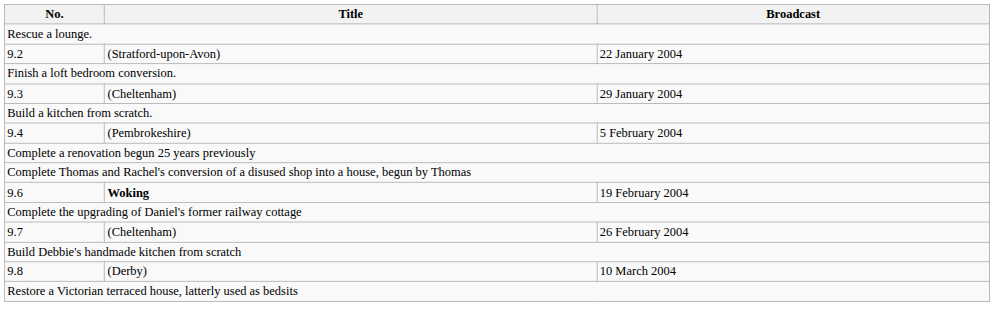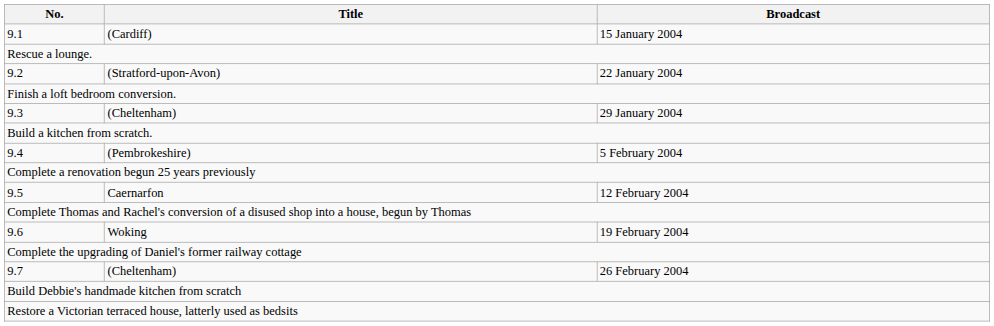 <table class="wikitable" style="width:100%;">
 <tr>
 <th>No.</th>
 <th>Title</th>
 <th>Broadcast</th>
+</tr>
+<tr>
+<td>9.1</td>
+<td>(Cardiff)</td>
+<td>15 January 2004</td>
 </tr>
 <tr>
 <td colspan="3">Rescue a lounge.</td>
 </tr>
 <tr>
 <td>9.2</td>
 <td>(Stratford-upon-Avon)</td>
 <td>22 January 2004</td>
 </tr>
 <tr>
 <td colspan="3">Finish a loft bedroom conversion.</td>
 </tr>
 <tr>
 <td>9.3</td>
 <td>(Cheltenham)</td>
 <td>29 January 2004</td>
 </tr>
 <tr>
 <td colspan="3">Build a kitchen from scratch.</td>
 </tr>
 <tr>
 <td>9.4</td>
 <td>(Pembrokeshire)</td>
 <td>5 February 2004</td>
 </tr>
 <tr>
 <td colspan="3">Complete a renovation begun 25 years previously</td>
 </tr>
 <tr>
+<td>9.5</td>
+<td>Caernarfon</td>
+<td>12 February 2004</td>
+</tr>
+<tr>
 <td colspan="3">Complete Thomas and Rachel's conversion of a disused shop into a house, begun by Thomas</td>
 </tr>
 <tr>
 <td>9.6</td>
-<td><strong>Woking</strong></td>
+<td>Woking</td>
 <td>19 February 2004</td>
 </tr>
 <tr>
 <td colspan="3">Complete the upgrading of Daniel's former railway cottage</td>
 </tr>
 <tr>
 <td>9.7</td>
 <td>(Cheltenham)</td>
 <td>26 February 2004</td>
 </tr>
 <tr>
 <td colspan="3">Build Debbie's handmade kitchen from scratch</td>
 </tr>
 <tr>
-<td>9.8</td>
-<td>(Derby)</td>
-<td>10 March 2004</td>
-</tr>
-<tr>
 <td colspan="3">Restore a Victorian terraced house, latterly used as bedsits</td>
 </tr>
 </table>
